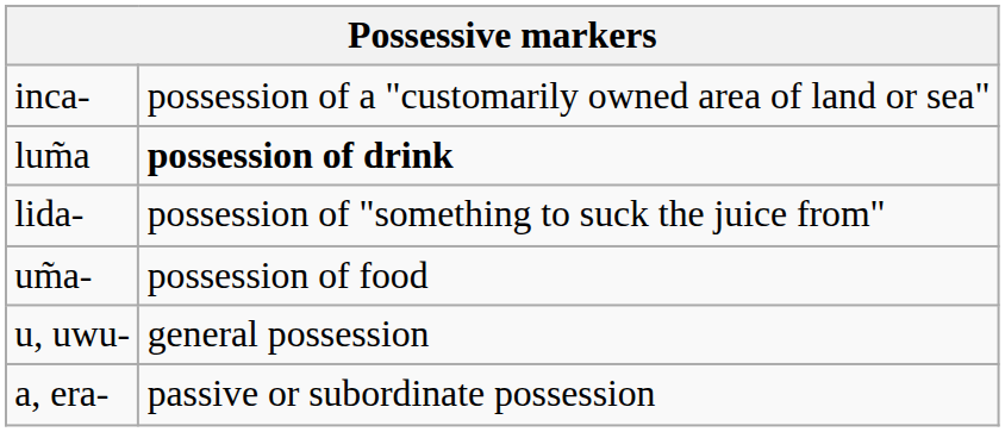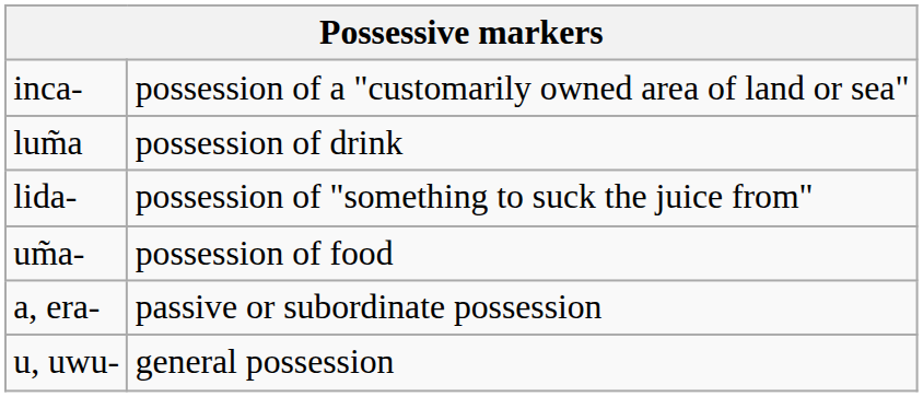 <table class="wikitable">
 <tr>
 <th colspan="2">Possessive markers</th>
 </tr>
 <tr>
 <td>inca-</td>
 <td>possession of a "customarily owned area of land or sea"</td>
 </tr>
 <tr>
 <td>lum̃a</td>
-<td><strong>possession of drink</strong></td>
+<td>possession of drink</td>
 </tr>
 <tr>
 <td>lida-</td>
 <td>possession of "something to suck the juice from"</td>
 </tr>
 <tr>
 <td>um̃a-</td>
 <td>possession of food</td>
 </tr>
 <tr>
+<td>a, era-</td>
+<td>passive or subordinate possession</td>
+</tr>
+<tr>
 <td>u, uwu-</td>
 <td>general possession</td>
 </tr>
-<tr>
-<td>a, era-</td>
-<td>passive or subordinate possession</td>
-</tr>
 </table>
